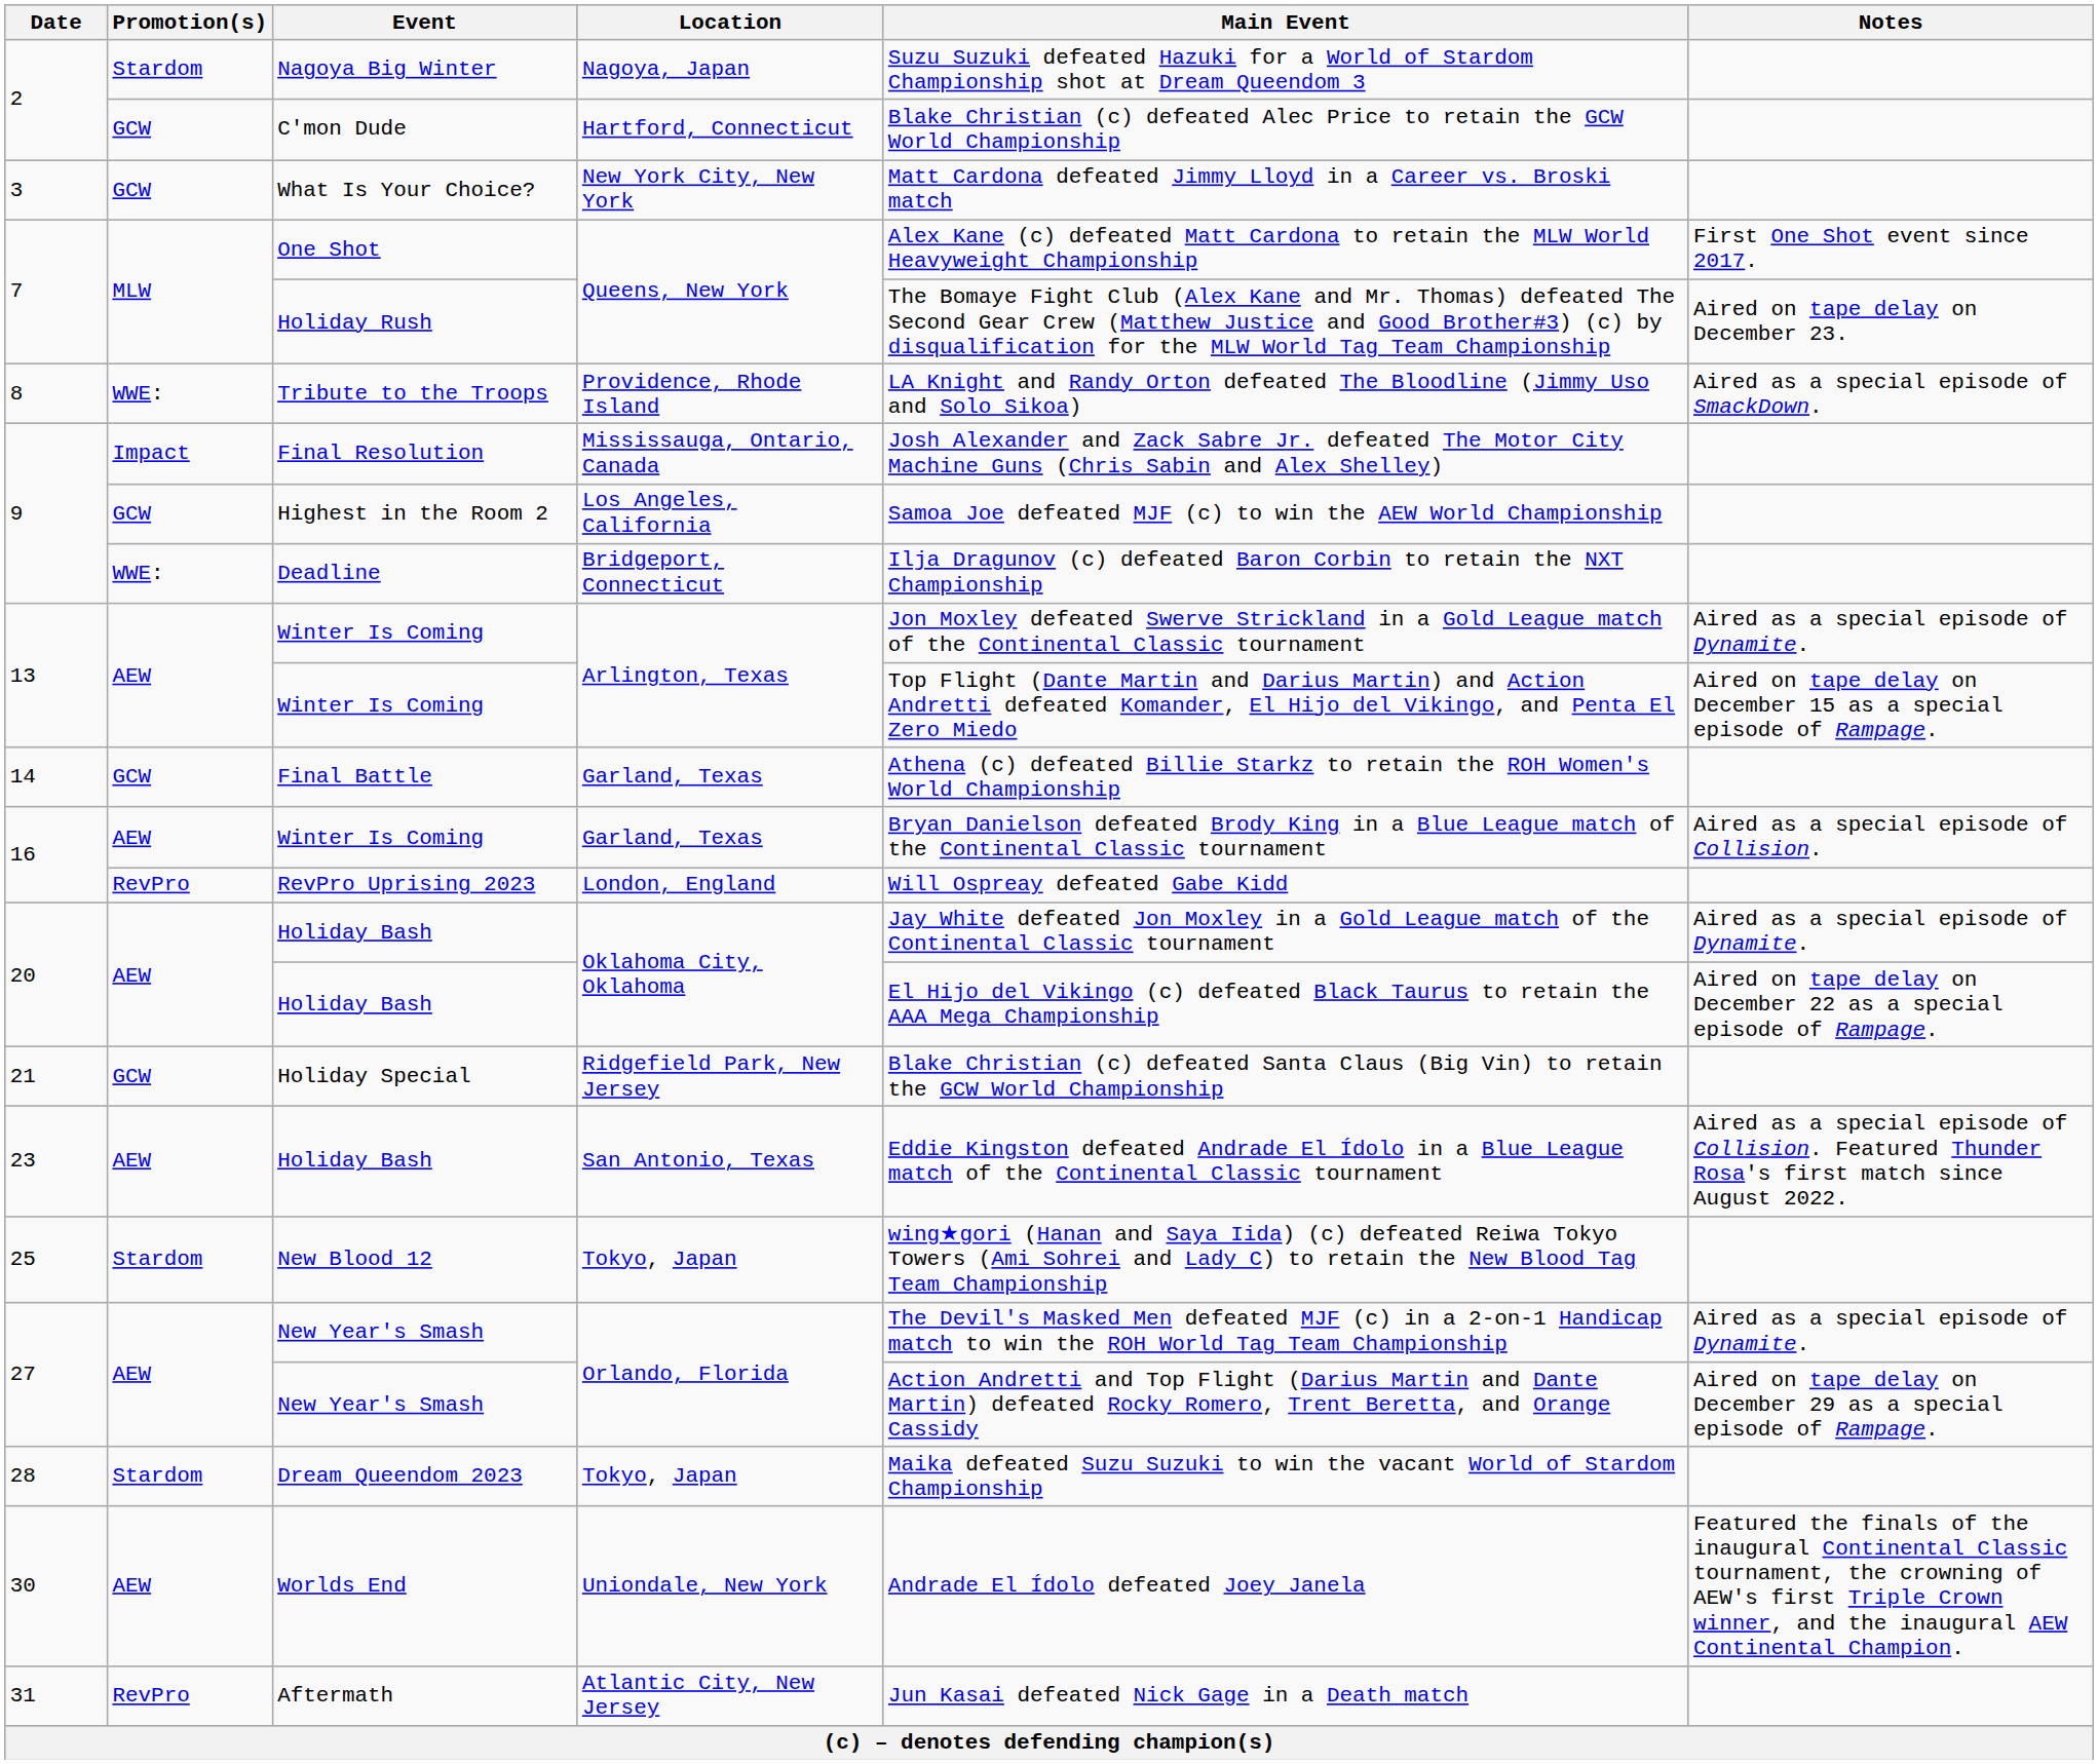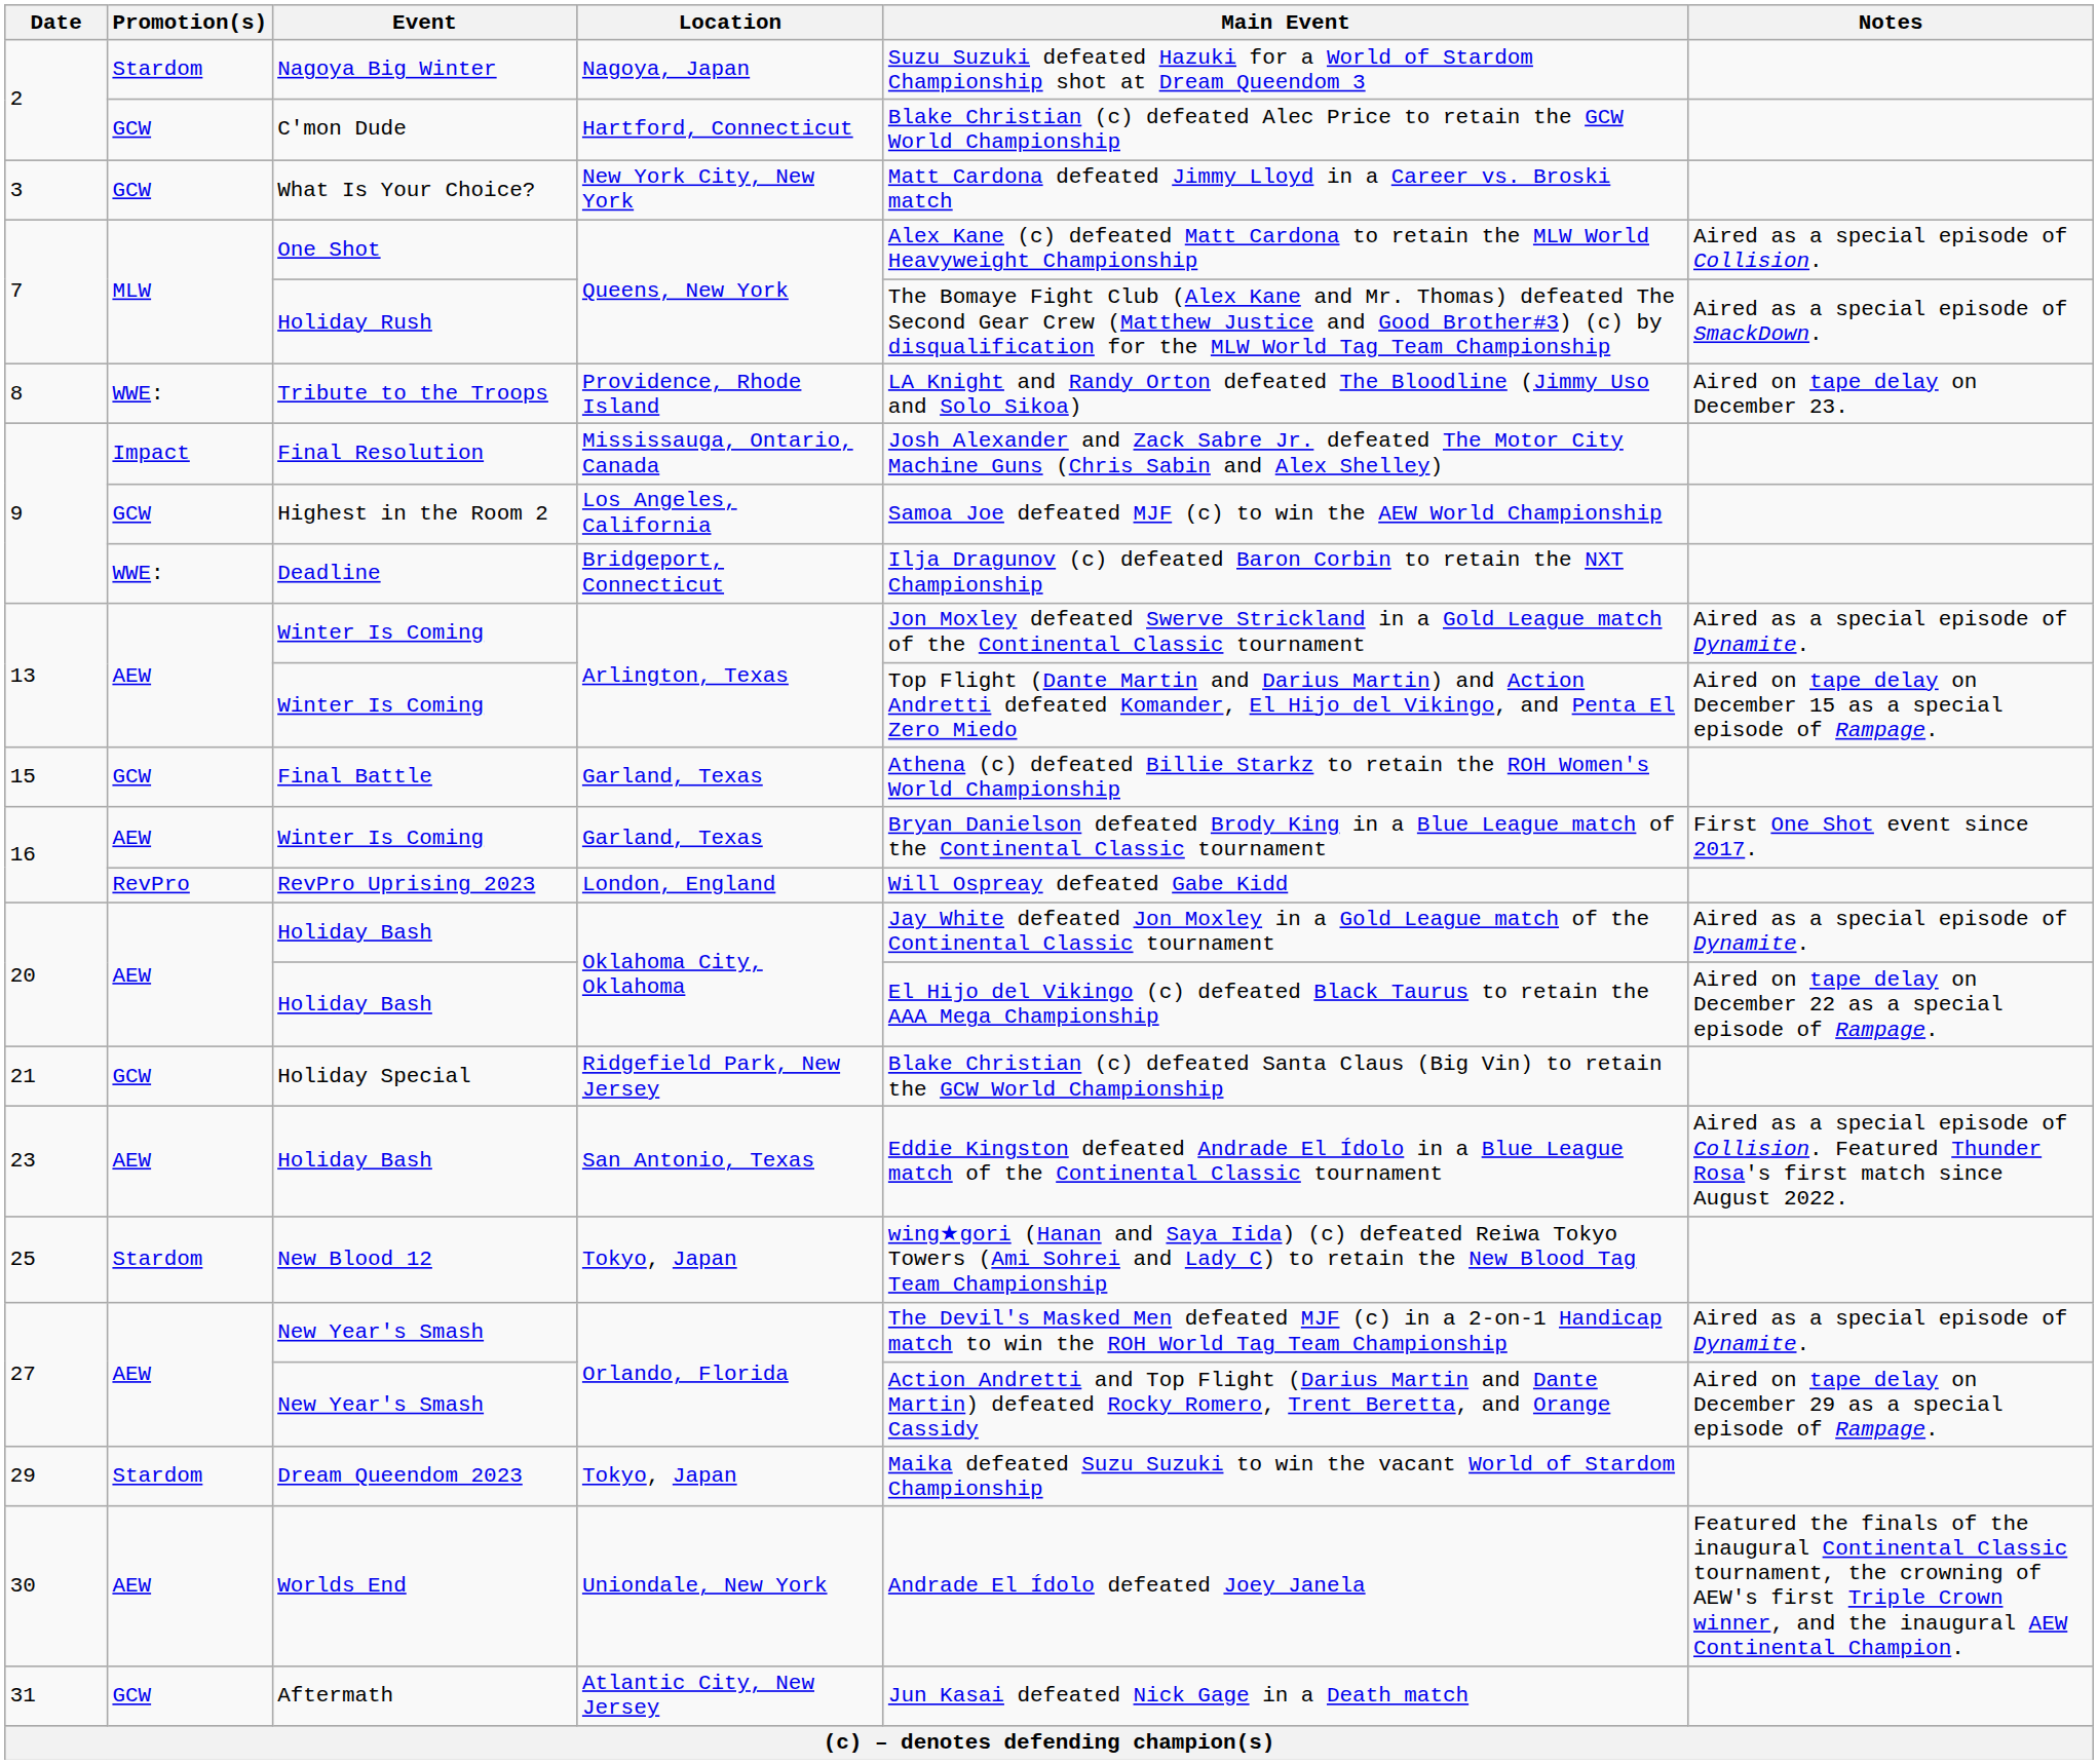 <table class="wikitable" style="width:100%;">
 <tr>
 <th width="5%">Date</th>
 <th width="5%">Promotion(s)</th>
 <th style="width:15%;">Event</th>
 <th style="width:15%;">Location</th>
 <th style="width:40%;">Main Event</th>
 <th style="width:20%;">Notes</th>
 </tr>
 <tr>
 <td rowspan="2">2</td>
 <td><a href='#'>Stardom</a></td>
 <td><a href='#'>Nagoya Big Winter</a></td>
 <td><a href='#'>Nagoya, Japan</a></td>
 <td><a href='#'>Suzu Suzuki</a> defeated <a href='#'>Hazuki</a> for a <a href='#'>World of Stardom Championship</a> shot at <a href='#'>Dream Queendom 3</a></td>
 <td></td>
 </tr>
 <tr>
 <td><a href='#'>GCW</a></td>
 <td>C'mon Dude</td>
 <td><a href='#'>Hartford, Connecticut</a></td>
 <td><a href='#'>Blake Christian</a> (c) defeated Alec Price to retain the <a href='#'>GCW World Championship</a></td>
 <td></td>
 </tr>
 <tr>
 <td>3</td>
 <td><a href='#'>GCW</a></td>
 <td>What Is Your Choice?</td>
 <td><a href='#'>New York City, New York</a></td>
 <td><a href='#'>Matt Cardona</a> defeated <a href='#'>Jimmy Lloyd</a> in a <a href='#'>Career vs. Broski match</a></td>
 <td></td>
 </tr>
 <tr>
 <td rowspan=2>7</td>
 <td rowspan=2><a href='#'>MLW</a></td>
 <td><a href='#'>One Shot</a></td>
 <td rowspan=2><a href='#'>Queens, New York</a></td>
 <td><a href='#'>Alex Kane</a> (c) defeated <a href='#'>Matt Cardona</a> to retain the <a href='#'>MLW World Heavyweight Championship</a></td>
-<td>First <a href='#'>One Shot</a> event since <a href='#'>2017</a>.</td>
+<td>Aired as a special episode of <em><a href='#'>Collision</a></em>.</td>
 </tr>
 <tr>
 <td><a href='#'>Holiday Rush</a></td>
 <td>The Bomaye Fight Club (<a href='#'>Alex Kane</a> and Mr. Thomas) defeated The Second Gear Crew (<a href='#'>Matthew Justice</a> and <a href='#'>Good Brother#3</a>) (c) by <a href='#'>disqualification</a> for the <a href='#'>MLW World Tag Team Championship</a></td>
-<td>Aired on <a href='#'>tape delay</a> on December 23.</td>
+<td>Aired as a special episode of <em><a href='#'>SmackDown</a></em>.</td>
 </tr>
 <tr>
 <td>8</td>
 <td><a href='#'>WWE</a>:</td>
 <td><a href='#'>Tribute to the Troops</a></td>
 <td><a href='#'>Providence, Rhode Island</a></td>
 <td><a href='#'>LA Knight</a> and <a href='#'>Randy Orton</a> defeated <a href='#'>The Bloodline</a> (<a href='#'>Jimmy Uso</a> and <a href='#'>Solo Sikoa</a>)</td>
-<td>Aired as a special episode of <em><a href='#'>SmackDown</a></em>.</td>
+<td>Aired on <a href='#'>tape delay</a> on December 23.</td>
 </tr>
 <tr>
 <td rowspan=3>9</td>
 <td><a href='#'>Impact</a></td>
 <td><a href='#'>Final Resolution</a></td>
 <td><a href='#'>Mississauga, Ontario, Canada</a></td>
 <td><a href='#'>Josh Alexander</a> and <a href='#'>Zack Sabre Jr.</a> defeated <a href='#'>The Motor City Machine Guns</a> (<a href='#'>Chris Sabin</a> and <a href='#'>Alex Shelley</a>)</td>
 <td></td>
 </tr>
 <tr>
 <td><a href='#'>GCW</a></td>
 <td>Highest in the Room 2</td>
 <td><a href='#'>Los Angeles, California</a></td>
 <td><a href='#'>Samoa Joe</a> defeated <a href='#'>MJF</a> (c) to win the <a href='#'>AEW World Championship</a></td>
 <td></td>
 </tr>
 <tr>
 <td><a href='#'>WWE</a>:</td>
 <td><a href='#'>Deadline</a></td>
 <td><a href='#'>Bridgeport, Connecticut</a></td>
 <td><a href='#'>Ilja Dragunov</a> (c) defeated <a href='#'>Baron Corbin</a> to retain the <a href='#'>NXT Championship</a></td>
 <td></td>
 </tr>
 <tr>
 <td rowspan=2>13</td>
 <td rowspan=2><a href='#'>AEW</a></td>
 <td><a href='#'>Winter Is Coming</a><br></td>
 <td rowspan=2><a href='#'>Arlington, Texas</a></td>
 <td><a href='#'>Jon Moxley</a> defeated <a href='#'>Swerve Strickland</a> in a <a href='#'>Gold League match</a> of the <a href='#'>Continental Classic</a> tournament</td>
 <td>Aired as a special episode of <em><a href='#'>Dynamite</a></em>.</td>
 </tr>
 <tr>
 <td><a href='#'>Winter Is Coming</a><br></td>
 <td>Top Flight (<a href='#'>Dante Martin</a> and <a href='#'>Darius Martin</a>) and <a href='#'>Action Andretti</a> defeated <a href='#'>Komander</a>, <a href='#'>El Hijo del Vikingo</a>, and <a href='#'>Penta El Zero Miedo</a></td>
 <td>Aired on <a href='#'>tape delay</a> on December 15 as a special episode of <em><a href='#'>Rampage</a></em>.</td>
 </tr>
 <tr>
-<td>14</td>
+<td>15</td>
 <td><a href='#'>GCW</a></td>
 <td><a href='#'>Final Battle</a></td>
 <td><a href='#'>Garland, Texas</a></td>
 <td><a href='#'>Athena</a> (c) defeated <a href='#'>Billie Starkz</a> to retain the <a href='#'>ROH Women's World Championship</a></td>
 <td></td>
 </tr>
 <tr>
 <td rowspan=2>16</td>
 <td><a href='#'>AEW</a></td>
 <td><a href='#'>Winter Is Coming</a><br></td>
 <td><a href='#'>Garland, Texas</a></td>
 <td><a href='#'>Bryan Danielson</a> defeated <a href='#'>Brody King</a> in a <a href='#'>Blue League match</a> of the <a href='#'>Continental Classic</a> tournament</td>
-<td>Aired as a special episode of <em><a href='#'>Collision</a></em>.</td>
+<td>First <a href='#'>One Shot</a> event since <a href='#'>2017</a>.</td>
 </tr>
 <tr>
 <td><a href='#'>RevPro</a></td>
 <td><a href='#'>RevPro Uprising 2023</a></td>
 <td><a href='#'>London, England</a></td>
 <td><a href='#'>Will Ospreay</a> defeated <a href='#'>Gabe Kidd</a></td>
 <td></td>
 </tr>
 <tr>
 <td rowspan=2>20</td>
 <td rowspan=2><a href='#'>AEW</a></td>
 <td><a href='#'>Holiday Bash</a><br></td>
 <td rowspan=2><a href='#'>Oklahoma City, Oklahoma</a></td>
 <td><a href='#'>Jay White</a> defeated <a href='#'>Jon Moxley</a> in a <a href='#'>Gold League match</a> of the <a href='#'>Continental Classic</a> tournament</td>
 <td>Aired as a special episode of <em><a href='#'>Dynamite</a></em>.</td>
 </tr>
 <tr>
 <td><a href='#'>Holiday Bash</a><br></td>
 <td><a href='#'>El Hijo del Vikingo</a> (c) defeated <a href='#'>Black Taurus</a> to retain the <a href='#'>AAA Mega Championship</a></td>
 <td>Aired on <a href='#'>tape delay</a> on December 22 as a special episode of <em><a href='#'>Rampage</a></em>.</td>
 </tr>
 <tr>
 <td>21</td>
 <td><a href='#'>GCW</a></td>
 <td>Holiday Special</td>
 <td><a href='#'>Ridgefield Park, New Jersey</a></td>
 <td><a href='#'>Blake Christian</a> (c) defeated  Santa Claus (Big Vin) to retain the <a href='#'>GCW World Championship</a></td>
 <td></td>
 </tr>
 <tr>
 <td>23</td>
 <td><a href='#'>AEW</a></td>
 <td><a href='#'>Holiday Bash</a><br></td>
 <td><a href='#'>San Antonio, Texas</a></td>
 <td><a href='#'>Eddie Kingston</a> defeated <a href='#'>Andrade El Ídolo</a> in a <a href='#'>Blue League match</a> of the <a href='#'>Continental Classic</a> tournament</td>
 <td>Aired as a special episode of <em><a href='#'>Collision</a></em>. Featured <a href='#'>Thunder Rosa</a>'s first match since August 2022.</td>
 </tr>
 <tr>
 <td>25</td>
 <td><a href='#'>Stardom</a></td>
 <td><a href='#'>New Blood 12</a></td>
 <td><a href='#'>Tokyo</a>, <a href='#'>Japan</a></td>
 <td><a href='#'>wing★gori</a> (<a href='#'>Hanan</a> and <a href='#'>Saya Iida</a>) (c) defeated Reiwa Tokyo Towers (<a href='#'>Ami Sohrei</a> and <a href='#'>Lady C</a>) to retain the <a href='#'>New Blood Tag Team Championship</a></td>
 <td></td>
 </tr>
 <tr>
 <td rowspan=2>27</td>
 <td rowspan=2><a href='#'>AEW</a></td>
 <td><a href='#'>New Year's Smash</a><br></td>
 <td rowspan=2><a href='#'>Orlando, Florida</a></td>
 <td><a href='#'>The Devil's Masked Men</a> defeated <a href='#'>MJF</a> (c) in a 2-on-1 <a href='#'>Handicap match</a> to win the <a href='#'>ROH World Tag Team Championship</a></td>
 <td>Aired as a special episode of <em><a href='#'>Dynamite</a></em>.</td>
 </tr>
 <tr>
 <td><a href='#'>New Year's Smash</a><br></td>
 <td><a href='#'>Action Andretti</a> and Top Flight (<a href='#'>Darius Martin</a> and <a href='#'>Dante Martin</a>) defeated <a href='#'>Rocky Romero</a>, <a href='#'>Trent Beretta</a>, and <a href='#'>Orange Cassidy</a></td>
 <td>Aired on <a href='#'>tape delay</a> on December 29 as a special episode of <em><a href='#'>Rampage</a></em>.</td>
 </tr>
 <tr>
-<td>28</td>
+<td>29</td>
 <td><a href='#'>Stardom</a></td>
 <td><a href='#'>Dream Queendom 2023</a></td>
 <td><a href='#'>Tokyo</a>, <a href='#'>Japan</a></td>
 <td><a href='#'>Maika</a> defeated <a href='#'>Suzu Suzuki</a> to win the vacant <a href='#'>World of Stardom Championship</a></td>
 <td></td>
 </tr>
 <tr>
 <td>30</td>
 <td><a href='#'>AEW</a></td>
 <td><a href='#'>Worlds End</a></td>
 <td><a href='#'>Uniondale, New York</a></td>
 <td><a href='#'>Andrade El Ídolo</a> defeated <a href='#'>Joey Janela</a></td>
 <td>Featured the finals of the inaugural <a href='#'>Continental Classic</a> tournament, the crowning of AEW's first <a href='#'>Triple Crown winner</a>, and the inaugural <a href='#'>AEW Continental Champion</a>.</td>
 </tr>
 <tr>
 <td>31</td>
-<td><a href='#'>RevPro</a></td>
+<td><a href='#'>GCW</a></td>
 <td>Aftermath</td>
 <td><a href='#'>Atlantic City, New Jersey</a></td>
 <td><a href='#'>Jun Kasai</a> defeated <a href='#'>Nick Gage</a> in a <a href='#'>Death match</a></td>
 <td></td>
 </tr>
 <tr>
 <th colspan="6">(c) – denotes defending champion(s)</th>
 </tr>
 </table>
